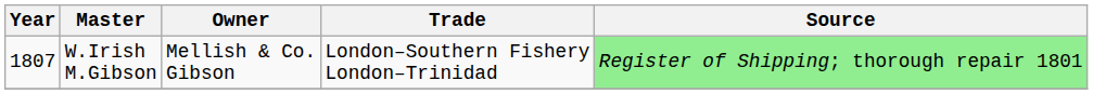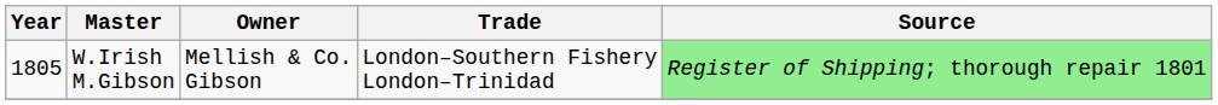 <table class=" wikitable">
 <tr>
 <th>Year</th>
 <th>Master</th>
 <th>Owner</th>
 <th>Trade</th>
 <th>Source</th>
 </tr>
 <tr>
-<td>1807</td>
+<td>1805</td>
 <td>W.Irish<br>M.Gibson</td>
 <td>Mellish & Co.<br>Gibson</td>
 <td>London–Southern Fishery<br>London–Trinidad</td>
 <td style="background: lightgreen;"><em>Register of Shipping</em>; thorough repair 1801</td>
 </tr>
 <tr>
 </tr>
 </table>
